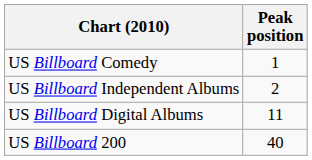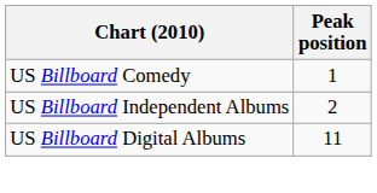 <table class="wikitable sortable" border="1">
 <tr>
 <th scope="col">Chart (2010)</th>
 <th scope="col">Peak<br>position</th>
 </tr>
 <tr>
 <td>US <a href='#'><em>Billboard</em></a> Comedy</td>
 <td style="text-align:center;">1</td>
 </tr>
 <tr>
 <td>US <a href='#'><em>Billboard</em></a> Independent Albums</td>
 <td style="text-align:center;">2</td>
 </tr>
 <tr>
 <td>US <a href='#'><em>Billboard</em></a> Digital Albums</td>
 <td style="text-align:center;">11</td>
 </tr>
-<tr>
-<td>US <a href='#'><em>Billboard</em></a> 200</td>
-<td style="text-align:center;">40</td>
-</tr>
 </table>
